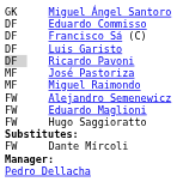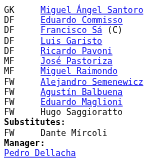 <table cellspacing="0" cellpadding="0" style="font-size:90%; margin:0.2em auto;">
 <tr>
 <th width="25"></th>
 <th width="25"></th>
 </tr>
 <tr>
 <td>GK</td>
 <td></td>
 <td> <a href='#'>Miguel Ángel Santoro</a></td>
 </tr>
 <tr>
 <td>DF</td>
 <td></td>
 <td> <a href='#'>Eduardo Commisso</a></td>
 </tr>
 <tr>
 <td>DF</td>
 <td></td>
 <td> <a href='#'>Francisco Sá</a> (C)</td>
 </tr>
 <tr>
 <td>DF</td>
 <td></td>
 <td> <a href='#'>Luis Garisto</a></td>
 </tr>
 <tr>
-<td style="background: lightgrey;">DF</td>
+<td>DF</td>
 <td></td>
 <td> <a href='#'>Ricardo Pavoni</a></td>
 </tr>
 <tr>
 <td>MF</td>
 <td></td>
 <td> <a href='#'>José Pastoriza</a></td>
 </tr>
 <tr>
 <td>MF</td>
 <td></td>
 <td> <a href='#'>Miguel Raimondo</a></td>
 </tr>
 <tr>
 <td>FW</td>
 <td></td>
 <td> <a href='#'>Alejandro Semenewicz</a></td>
+</tr>
+<tr>
+<td>FW</td>
+<td></td>
+<td> <a href='#'>Agustín Balbuena</a></td>
+<td></td>
+<td></td>
 </tr>
 <tr>
 <td>FW</td>
 <td></td>
 <td> <a href='#'>Eduardo Maglioni</a></td>
 </tr>
 <tr>
 <td>FW</td>
 <td></td>
 <td> Hugo Saggioratto</td>
 </tr>
 <tr>
 <td colspan=3><strong>Substitutes:</strong></td>
 </tr>
 <tr>
 <td>FW</td>
 <td></td>
 <td> Dante Mírcoli</td>
 <td></td>
 <td></td>
 </tr>
 <tr>
 <td colspan=3><strong>Manager:</strong></td>
 </tr>
 <tr>
 <td colspan=4> <a href='#'>Pedro Dellacha</a></td>
 </tr>
 </table>
